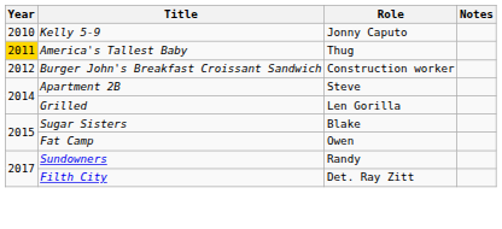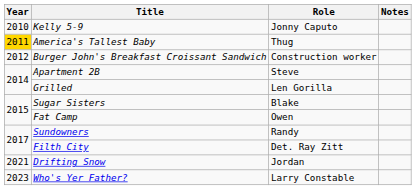 <table class="wikitable sortable">
 <tr>
 <th>Year</th>
 <th>Title</th>
 <th>Role</th>
 <th class="unsortable">Notes</th>
 </tr>
 <tr>
 <td>2010</td>
 <td><em>Kelly 5-9</em></td>
 <td>Jonny Caputo</td>
 <td></td>
 </tr>
 <tr>
 <td style="background: gold;">2011</td>
 <td><em>America's Tallest Baby</em></td>
 <td>Thug</td>
 <td></td>
 </tr>
 <tr>
 <td>2012</td>
 <td><em>Burger John's Breakfast Croissant Sandwich</em></td>
 <td>Construction worker</td>
 <td></td>
 </tr>
 <tr>
 <td rowspan="2">2014</td>
 <td><em>Apartment 2B</em></td>
 <td>Steve</td>
 <td></td>
 </tr>
 <tr>
 <td><em>Grilled</em></td>
 <td>Len Gorilla</td>
 <td></td>
 </tr>
 <tr>
 <td rowspan="2">2015</td>
 <td><em>Sugar Sisters</em></td>
 <td>Blake</td>
 <td></td>
 </tr>
 <tr>
 <td><em>Fat Camp</em></td>
 <td>Owen</td>
 <td></td>
 </tr>
 <tr>
 <td rowspan="2">2017</td>
 <td><em><a href='#'>Sundowners</a></em></td>
 <td>Randy</td>
 <td></td>
 </tr>
 <tr>
 <td><em><a href='#'>Filth City</a></em></td>
 <td>Det. Ray Zitt</td>
 <td></td>
 </tr>
+<tr>
+<td>2021</td>
+<td><em><a href='#'>Drifting Snow</a></em></td>
+<td>Jordan</td>
+<td></td>
+</tr>
+<tr>
+<td>2023</td>
+<td><em><a href='#'>Who's Yer Father?</a></em></td>
+<td>Larry Constable</td>
+<td></td>
+</tr>
 </table>
